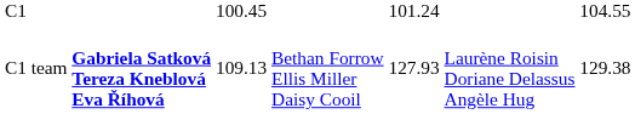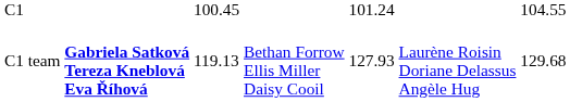 <table>
 <tr>
 <td>C1</td>
 <td></td>
 <td>100.45</td>
 <td></td>
 <td>101.24</td>
 <td></td>
 <td>104.55</td>
 </tr>
 <tr>
 <td>C1 team</td>
 <td><strong><br><a href='#'>Gabriela Satková</a><br><a href='#'>Tereza Kneblová</a><br><a href='#'>Eva Říhová</a></strong></td>
-<td>109.13</td>
+<td>119.13</td>
 <td><br><a href='#'>Bethan Forrow</a><br><a href='#'>Ellis Miller</a><br><a href='#'>Daisy Cooil</a></td>
 <td>127.93</td>
 <td><br><a href='#'>Laurène Roisin</a><br><a href='#'>Doriane Delassus</a><br><a href='#'>Angèle Hug</a></td>
-<td>129.38</td>
+<td>129.68</td>
 </tr>
 </table>
